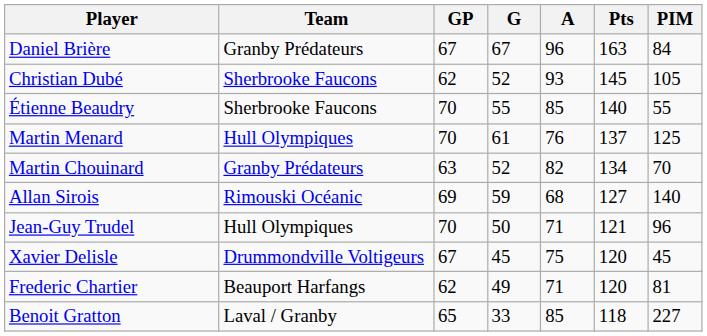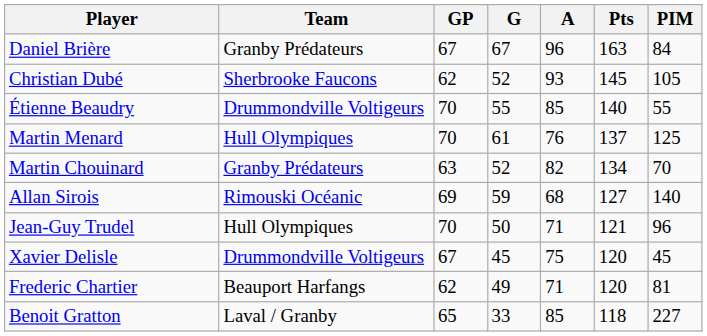 <table class="wikitable">
 <tr>
 <th bgcolor="#DDDDFF" width="30%">Player</th>
 <th bgcolor="#DDDDFF" width="30%">Team</th>
 <th bgcolor="#DDDDFF" width="7.5%">GP</th>
 <th bgcolor="#DDDDFF" width="7.5%">G</th>
 <th bgcolor="#DDDDFF" width="7.5%">A</th>
 <th bgcolor="#DDDDFF" width="7.5%">Pts</th>
 <th bgcolor="#DDDDFF" width="7.5%">PIM</th>
 </tr>
 <tr>
 <td><a href='#'>Daniel Brière</a></td>
 <td>Granby Prédateurs</td>
 <td>67</td>
 <td>67</td>
 <td>96</td>
 <td>163</td>
 <td>84</td>
 </tr>
 <tr>
 <td><a href='#'>Christian Dubé</a></td>
 <td><a href='#'>Sherbrooke Faucons</a></td>
 <td>62</td>
 <td>52</td>
 <td>93</td>
 <td>145</td>
 <td>105</td>
 </tr>
 <tr>
 <td><a href='#'>Étienne Beaudry</a></td>
-<td>Sherbrooke Faucons</td>
+<td><a href='#'>Drummondville Voltigeurs</a></td>
 <td>70</td>
 <td>55</td>
 <td>85</td>
 <td>140</td>
 <td>55</td>
 </tr>
 <tr>
 <td><a href='#'>Martin Menard</a></td>
 <td><a href='#'>Hull Olympiques</a></td>
 <td>70</td>
 <td>61</td>
 <td>76</td>
 <td>137</td>
 <td>125</td>
 </tr>
 <tr>
 <td><a href='#'>Martin Chouinard</a></td>
 <td><a href='#'>Granby Prédateurs</a></td>
 <td>63</td>
 <td>52</td>
 <td>82</td>
 <td>134</td>
 <td>70</td>
 </tr>
 <tr>
 <td><a href='#'>Allan Sirois</a></td>
 <td><a href='#'>Rimouski Océanic</a></td>
 <td>69</td>
 <td>59</td>
 <td>68</td>
 <td>127</td>
 <td>140</td>
 </tr>
 <tr>
 <td><a href='#'>Jean-Guy Trudel</a></td>
 <td>Hull Olympiques</td>
 <td>70</td>
 <td>50</td>
 <td>71</td>
 <td>121</td>
 <td>96</td>
 </tr>
 <tr>
 <td><a href='#'>Xavier Delisle</a></td>
 <td><a href='#'>Drummondville Voltigeurs</a></td>
 <td>67</td>
 <td>45</td>
 <td>75</td>
 <td>120</td>
 <td>45</td>
 </tr>
 <tr>
 <td><a href='#'>Frederic Chartier</a></td>
 <td>Beauport Harfangs</td>
 <td>62</td>
 <td>49</td>
 <td>71</td>
 <td>120</td>
 <td>81</td>
 </tr>
 <tr>
 <td><a href='#'>Benoit Gratton</a></td>
 <td>Laval / Granby</td>
 <td>65</td>
 <td>33</td>
 <td>85</td>
 <td>118</td>
 <td>227</td>
 </tr>
 </table>
